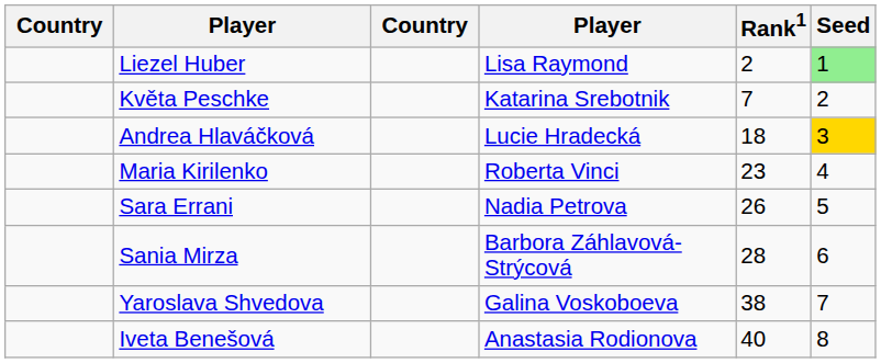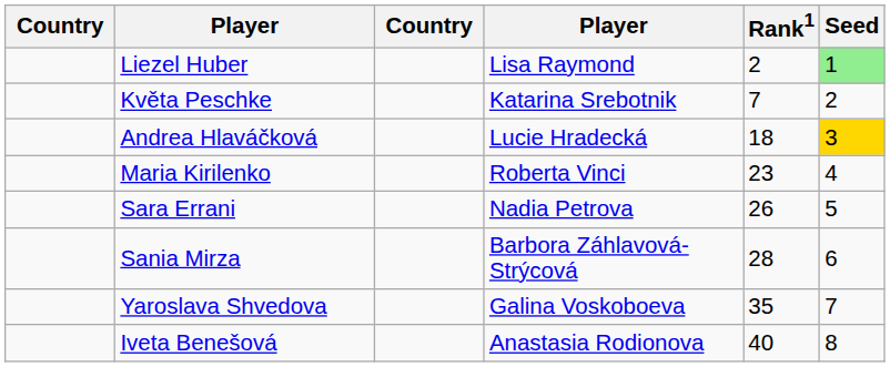 <table class="sortable wikitable">
 <tr>
 <th style="width:70px;">Country</th>
 <th style="width:175px;">Player</th>
 <th style="width:70px;">Country</th>
 <th style="width:175px;">Player</th>
 <th>Rank<sup>1</sup></th>
 <th>Seed</th>
 </tr>
 <tr>
 <td></td>
 <td><a href='#'>Liezel Huber</a></td>
 <td></td>
 <td><a href='#'>Lisa Raymond</a></td>
 <td>2</td>
 <td style="background: lightgreen;">1</td>
 </tr>
 <tr>
 <td></td>
 <td><a href='#'>Květa Peschke</a></td>
 <td></td>
 <td><a href='#'>Katarina Srebotnik</a></td>
 <td>7</td>
 <td>2</td>
 </tr>
 <tr>
 <td></td>
 <td><a href='#'>Andrea Hlaváčková</a></td>
 <td></td>
 <td><a href='#'>Lucie Hradecká</a></td>
 <td>18</td>
 <td style="background: gold;">3</td>
 </tr>
 <tr>
 <td></td>
 <td><a href='#'>Maria Kirilenko</a></td>
 <td></td>
 <td><a href='#'>Roberta Vinci</a></td>
 <td>23</td>
 <td>4</td>
 </tr>
 <tr>
 <td></td>
 <td><a href='#'>Sara Errani</a></td>
 <td></td>
 <td><a href='#'>Nadia Petrova</a></td>
 <td>26</td>
 <td>5</td>
 </tr>
 <tr>
 <td></td>
 <td><a href='#'>Sania Mirza</a></td>
 <td></td>
 <td><a href='#'>Barbora Záhlavová-Strýcová</a></td>
 <td>28</td>
 <td>6</td>
 </tr>
 <tr>
 <td></td>
 <td><a href='#'>Yaroslava Shvedova</a></td>
 <td></td>
 <td><a href='#'>Galina Voskoboeva</a></td>
-<td>38</td>
+<td>35</td>
 <td>7</td>
 </tr>
 <tr>
 <td></td>
 <td><a href='#'>Iveta Benešová</a></td>
 <td></td>
 <td><a href='#'>Anastasia Rodionova</a></td>
 <td>40</td>
 <td>8</td>
 </tr>
 </table>
